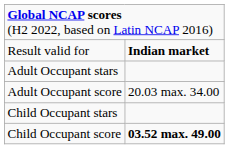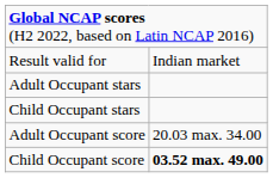 <table class="wikitable">
 <tr>
 <td colspan="2"><strong><a href='#'>Global NCAP</a> scores</strong> <br> (H2 2022, based on <a href='#'>Latin NCAP</a> 2016)</td>
 </tr>
 <tr>
 <td>Result valid for</td>
-<td><strong>Indian market</strong></td>
+<td>Indian market</td>
 </tr>
 <tr>
 <td>Adult Occupant stars</td>
+<td></td>
+</tr>
+<tr>
+<td>Child Occupant stars</td>
 <td></td>
 </tr>
 <tr>
 <td>Adult Occupant score</td>
 <td>20.03 max. 34.00</td>
 </tr>
 <tr>
-<td>Child Occupant stars</td>
-<td></td>
-</tr>
-<tr>
 <td>Child Occupant score</td>
 <td><strong>03.52 max. 49.00</strong></td>
 </tr>
 </table>
